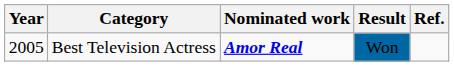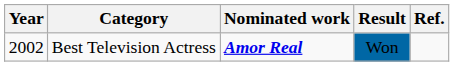 <table class="wikitable sortable" style="font-size:97%;">
 <tr>
 <th>Year</th>
 <th>Category</th>
 <th>Nominated work</th>
 <th>Result</th>
 <th class="unsortable">Ref.</th>
 </tr>
 <tr>
-<td style="text-align:center;">2005</td>
+<td style="text-align:center;">2002</td>
 <td>Best Television Actress</td>
 <td><strong><em><a href='#'>Amor Real</a></em></strong></td>
 <td style="background:#0067A5; text-align:center;">Won</td>
 <td></td>
 </tr>
 </table>
